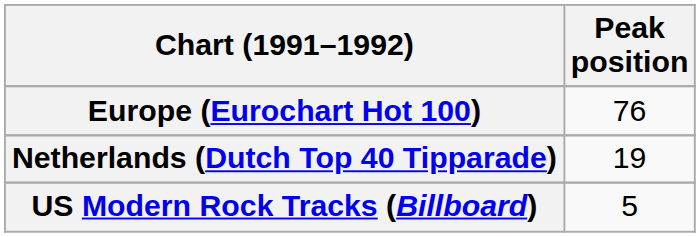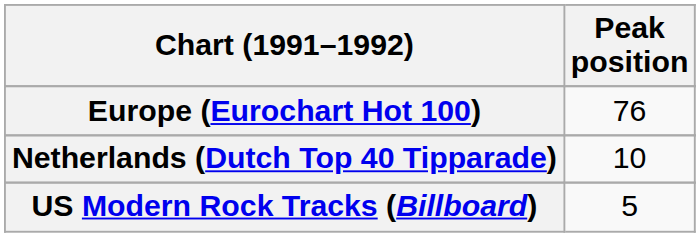 <table class="wikitable sortable plainrowheaders" style="text-align:center">
 <tr>
 <th>Chart (1991–1992)</th>
 <th>Peak<br>position</th>
 </tr>
 <tr>
 </tr>
 <tr>
 </tr>
 <tr>
 <th scope="row">Europe (<a href='#'>Eurochart Hot 100</a>)</th>
 <td>76</td>
 </tr>
 <tr>
 </tr>
 <tr>
 <th scope="row">Netherlands (<a href='#'>Dutch Top 40 Tipparade</a>)</th>
-<td>19</td>
+<td>10</td>
 </tr>
 <tr>
 </tr>
 <tr>
 </tr>
 <tr>
 </tr>
 <tr>
 <th scope="row">US <a href='#'>Modern Rock Tracks</a> (<em><a href='#'>Billboard</a></em>)</th>
 <td>5</td>
 </tr>
 </table>
